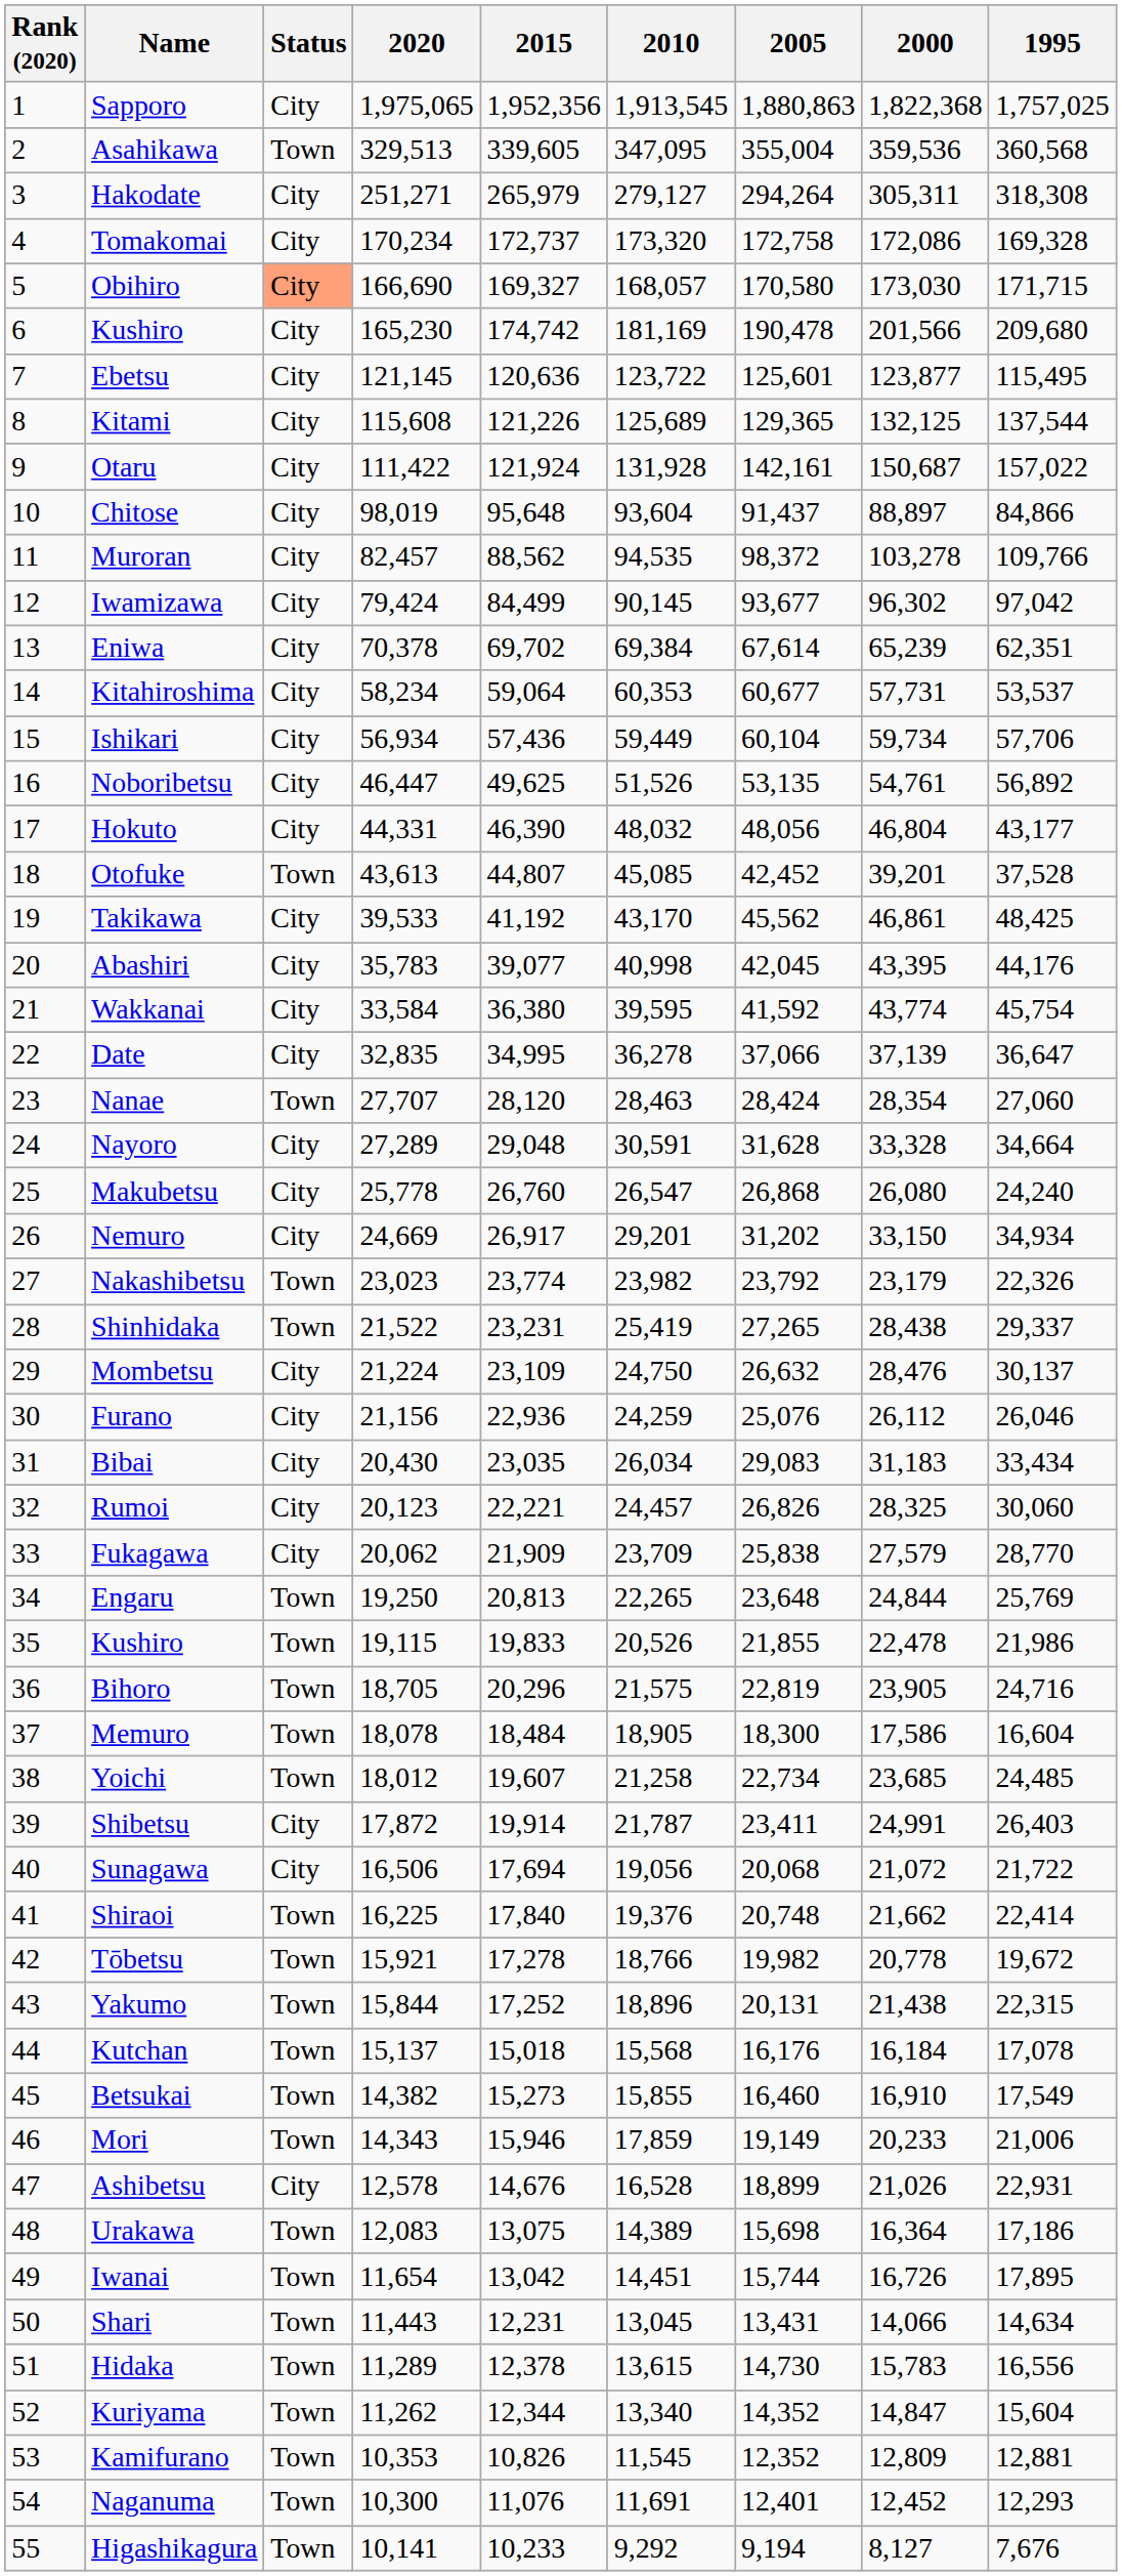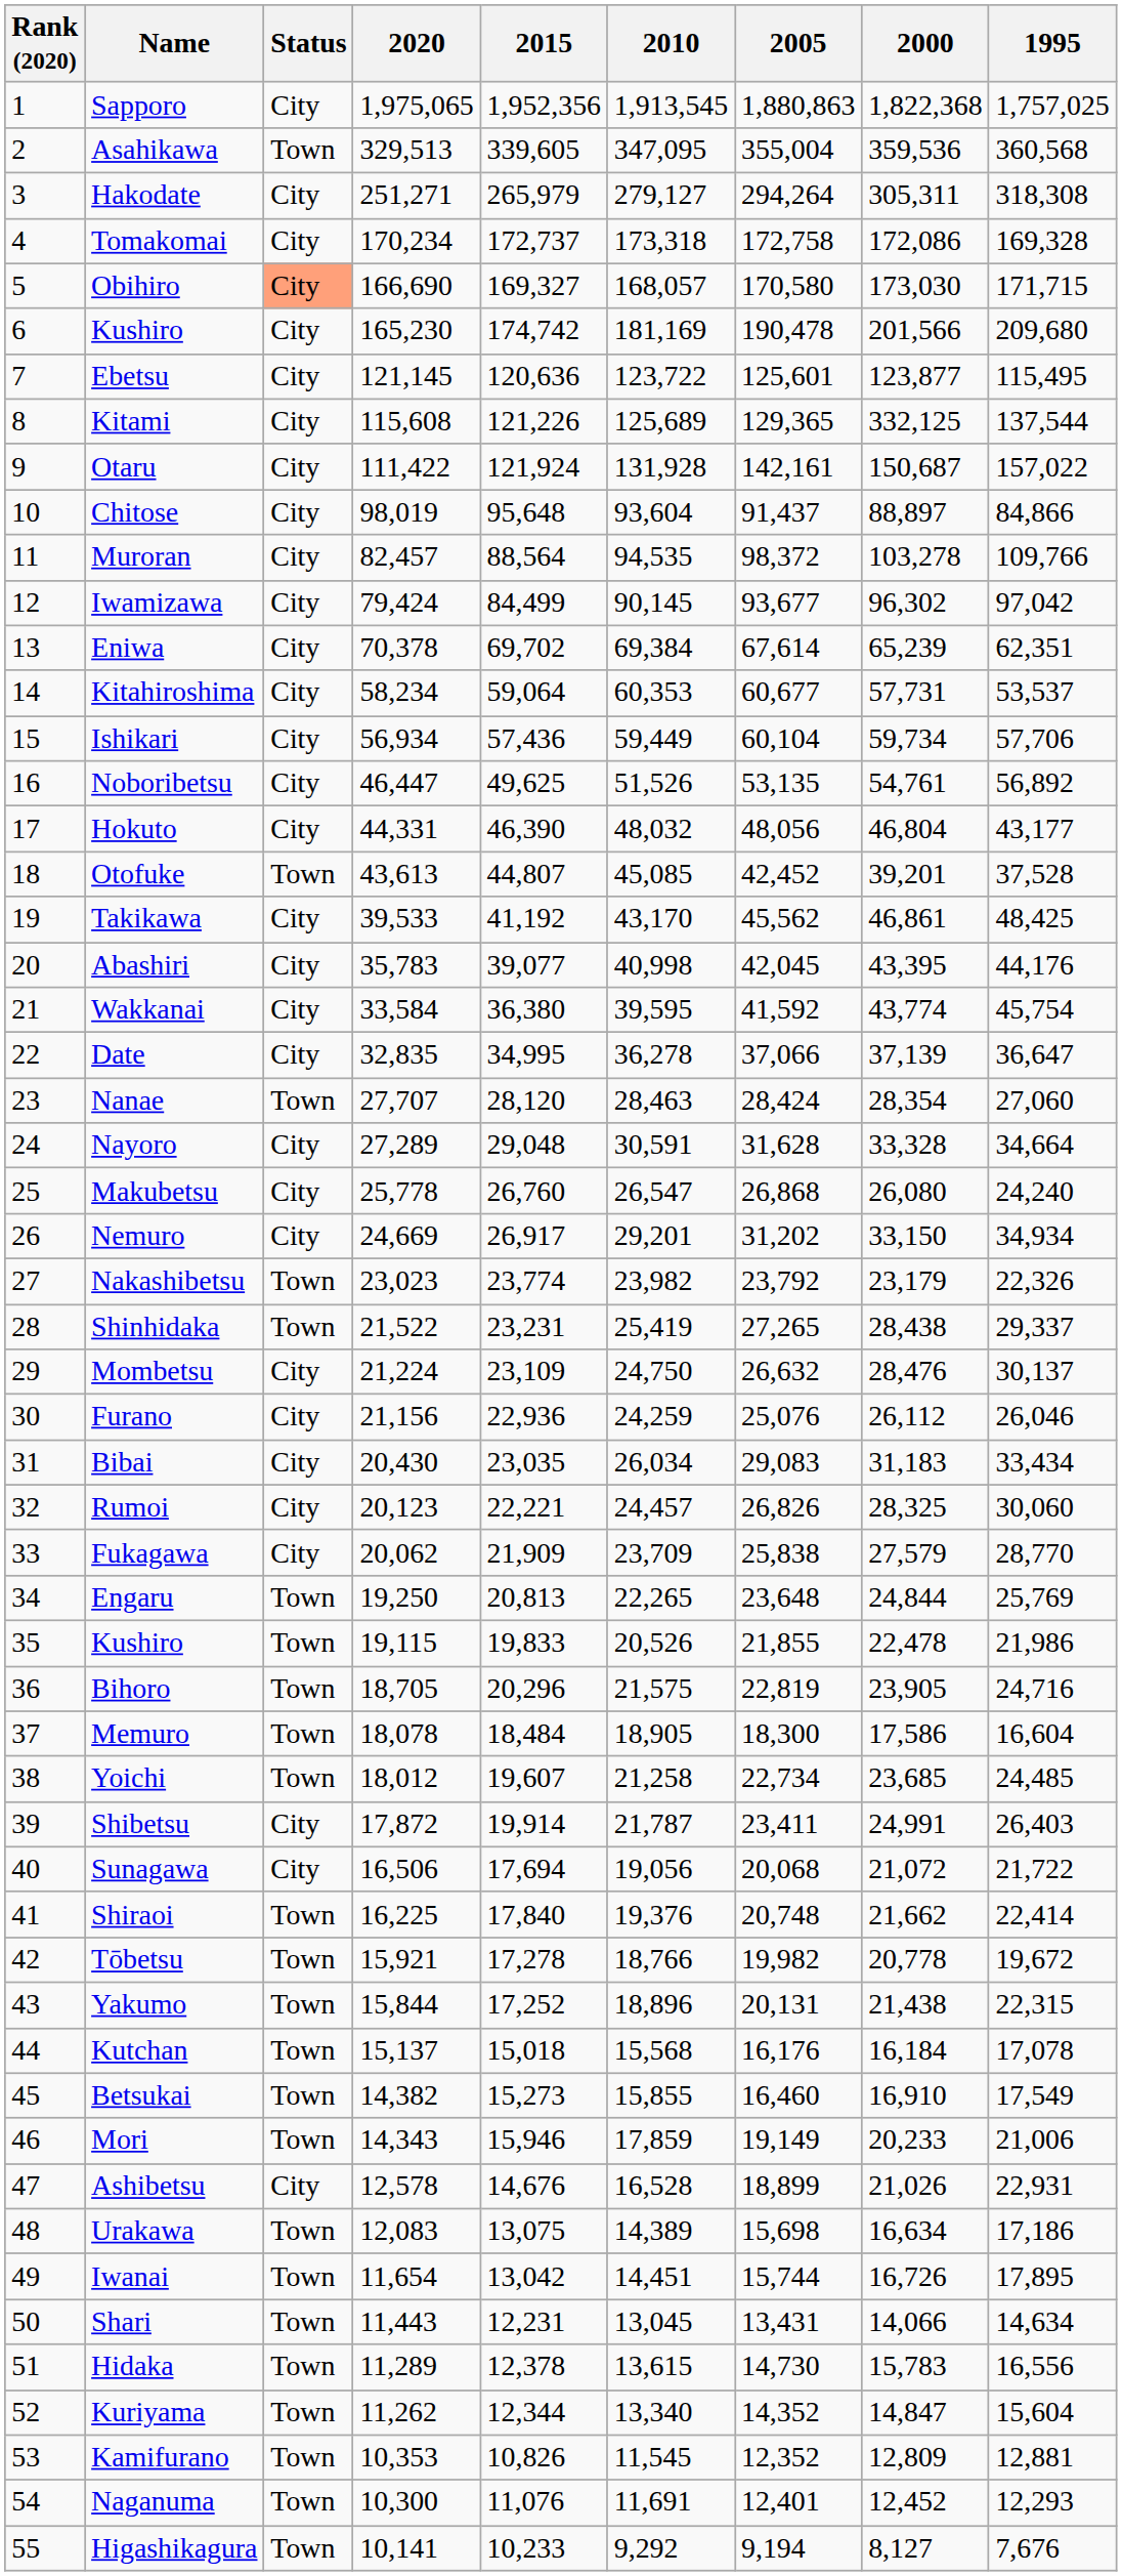 <table class="wikitable sortable">
 <tr>
 <th>Rank<br><small>(2020)</small></th>
 <th>Name</th>
 <th>Status</th>
 <th>2020</th>
 <th>2015</th>
 <th>2010</th>
 <th>2005</th>
 <th>2000</th>
 <th>1995</th>
 </tr>
 <tr>
 <td>1</td>
 <td><a href='#'>Sapporo</a></td>
 <td>City</td>
 <td>1,975,065</td>
 <td>1,952,356</td>
 <td>1,913,545</td>
 <td>1,880,863</td>
 <td>1,822,368</td>
 <td>1,757,025</td>
 </tr>
 <tr>
 <td>2</td>
 <td><a href='#'>Asahikawa</a></td>
 <td>Town</td>
 <td>329,513</td>
 <td>339,605</td>
 <td>347,095</td>
 <td>355,004</td>
 <td>359,536</td>
 <td>360,568</td>
 </tr>
 <tr>
 <td>3</td>
 <td><a href='#'>Hakodate</a></td>
 <td>City</td>
 <td>251,271</td>
 <td>265,979</td>
 <td>279,127</td>
 <td>294,264</td>
 <td>305,311</td>
 <td>318,308</td>
 </tr>
 <tr>
 <td>4</td>
 <td><a href='#'>Tomakomai</a></td>
 <td>City</td>
 <td>170,234</td>
 <td>172,737</td>
-<td>173,320</td>
+<td>173,318</td>
 <td>172,758</td>
 <td>172,086</td>
 <td>169,328</td>
 </tr>
 <tr>
 <td>5</td>
 <td><a href='#'>Obihiro</a></td>
 <td style="background: lightsalmon;">City</td>
 <td>166,690</td>
 <td>169,327</td>
 <td>168,057</td>
 <td>170,580</td>
 <td>173,030</td>
 <td>171,715</td>
 </tr>
 <tr>
 <td>6</td>
 <td><a href='#'>Kushiro</a></td>
 <td>City</td>
 <td>165,230</td>
 <td>174,742</td>
 <td>181,169</td>
 <td>190,478</td>
 <td>201,566</td>
 <td>209,680</td>
 </tr>
 <tr>
 <td>7</td>
 <td><a href='#'>Ebetsu</a></td>
 <td>City</td>
 <td>121,145</td>
 <td>120,636</td>
 <td>123,722</td>
 <td>125,601</td>
 <td>123,877</td>
 <td>115,495</td>
 </tr>
 <tr>
 <td>8</td>
 <td><a href='#'>Kitami</a></td>
 <td>City</td>
 <td>115,608</td>
 <td>121,226</td>
 <td>125,689</td>
 <td>129,365</td>
-<td>132,125</td>
+<td>332,125</td>
 <td>137,544</td>
 </tr>
 <tr>
 <td>9</td>
 <td><a href='#'>Otaru</a></td>
 <td>City</td>
 <td>111,422</td>
 <td>121,924</td>
 <td>131,928</td>
 <td>142,161</td>
 <td>150,687</td>
 <td>157,022</td>
 </tr>
 <tr>
 <td>10</td>
 <td><a href='#'>Chitose</a></td>
 <td>City</td>
 <td>98,019</td>
 <td>95,648</td>
 <td>93,604</td>
 <td>91,437</td>
 <td>88,897</td>
 <td>84,866</td>
 </tr>
 <tr>
 <td>11</td>
 <td><a href='#'>Muroran</a></td>
 <td>City</td>
 <td>82,457</td>
-<td>88,562</td>
+<td>88,564</td>
 <td>94,535</td>
 <td>98,372</td>
 <td>103,278</td>
 <td>109,766</td>
 </tr>
 <tr>
 <td>12</td>
 <td><a href='#'>Iwamizawa</a></td>
 <td>City</td>
 <td>79,424</td>
 <td>84,499</td>
 <td>90,145</td>
 <td>93,677</td>
 <td>96,302</td>
 <td>97,042</td>
 </tr>
 <tr>
 <td>13</td>
 <td><a href='#'>Eniwa</a></td>
 <td>City</td>
 <td>70,378</td>
 <td>69,702</td>
 <td>69,384</td>
 <td>67,614</td>
 <td>65,239</td>
 <td>62,351</td>
 </tr>
 <tr>
 <td>14</td>
 <td><a href='#'>Kitahiroshima</a></td>
 <td>City</td>
 <td>58,234</td>
 <td>59,064</td>
 <td>60,353</td>
 <td>60,677</td>
 <td>57,731</td>
 <td>53,537</td>
 </tr>
 <tr>
 <td>15</td>
 <td><a href='#'>Ishikari</a></td>
 <td>City</td>
 <td>56,934</td>
 <td>57,436</td>
 <td>59,449</td>
 <td>60,104</td>
 <td>59,734</td>
 <td>57,706</td>
 </tr>
 <tr>
 <td>16</td>
 <td><a href='#'>Noboribetsu</a></td>
 <td>City</td>
 <td>46,447</td>
 <td>49,625</td>
 <td>51,526</td>
 <td>53,135</td>
 <td>54,761</td>
 <td>56,892</td>
 </tr>
 <tr>
 <td>17</td>
 <td><a href='#'>Hokuto</a></td>
 <td>City</td>
 <td>44,331</td>
 <td>46,390</td>
 <td>48,032</td>
 <td>48,056</td>
 <td>46,804</td>
 <td>43,177</td>
 </tr>
 <tr>
 <td>18</td>
 <td><a href='#'>Otofuke</a></td>
 <td>Town</td>
 <td>43,613</td>
 <td>44,807</td>
 <td>45,085</td>
 <td>42,452</td>
 <td>39,201</td>
 <td>37,528</td>
 </tr>
 <tr>
 <td>19</td>
 <td><a href='#'>Takikawa</a></td>
 <td>City</td>
 <td>39,533</td>
 <td>41,192</td>
 <td>43,170</td>
 <td>45,562</td>
 <td>46,861</td>
 <td>48,425</td>
 </tr>
 <tr>
 <td>20</td>
 <td><a href='#'>Abashiri</a></td>
 <td>City</td>
 <td>35,783</td>
 <td>39,077</td>
 <td>40,998</td>
 <td>42,045</td>
 <td>43,395</td>
 <td>44,176</td>
 </tr>
 <tr>
 <td>21</td>
 <td><a href='#'>Wakkanai</a></td>
 <td>City</td>
 <td>33,584</td>
 <td>36,380</td>
 <td>39,595</td>
 <td>41,592</td>
 <td>43,774</td>
 <td>45,754</td>
 </tr>
 <tr>
 <td>22</td>
 <td><a href='#'>Date</a></td>
 <td>City</td>
 <td>32,835</td>
 <td>34,995</td>
 <td>36,278</td>
 <td>37,066</td>
 <td>37,139</td>
 <td>36,647</td>
 </tr>
 <tr>
 <td>23</td>
 <td><a href='#'>Nanae</a></td>
 <td>Town</td>
 <td>27,707</td>
 <td>28,120</td>
 <td>28,463</td>
 <td>28,424</td>
 <td>28,354</td>
 <td>27,060</td>
 </tr>
 <tr>
 <td>24</td>
 <td><a href='#'>Nayoro</a></td>
 <td>City</td>
 <td>27,289</td>
 <td>29,048</td>
 <td>30,591</td>
 <td>31,628</td>
 <td>33,328</td>
 <td>34,664</td>
 </tr>
 <tr>
 <td>25</td>
 <td><a href='#'>Makubetsu</a></td>
 <td>City</td>
 <td>25,778</td>
 <td>26,760</td>
 <td>26,547</td>
 <td>26,868</td>
 <td>26,080</td>
 <td>24,240</td>
 </tr>
 <tr>
 <td>26</td>
 <td><a href='#'>Nemuro</a></td>
 <td>City</td>
 <td>24,669</td>
 <td>26,917</td>
 <td>29,201</td>
 <td>31,202</td>
 <td>33,150</td>
 <td>34,934</td>
 </tr>
 <tr>
 <td>27</td>
 <td><a href='#'>Nakashibetsu</a></td>
 <td>Town</td>
 <td>23,023</td>
 <td>23,774</td>
 <td>23,982</td>
 <td>23,792</td>
 <td>23,179</td>
 <td>22,326</td>
 </tr>
 <tr>
 <td>28</td>
 <td><a href='#'>Shinhidaka</a></td>
 <td>Town</td>
 <td>21,522</td>
 <td>23,231</td>
 <td>25,419</td>
 <td>27,265</td>
 <td>28,438</td>
 <td>29,337</td>
 </tr>
 <tr>
 <td>29</td>
 <td><a href='#'>Mombetsu</a></td>
 <td>City</td>
 <td>21,224</td>
 <td>23,109</td>
 <td>24,750</td>
 <td>26,632</td>
 <td>28,476</td>
 <td>30,137</td>
 </tr>
 <tr>
 <td>30</td>
 <td><a href='#'>Furano</a></td>
 <td>City</td>
 <td>21,156</td>
 <td>22,936</td>
 <td>24,259</td>
 <td>25,076</td>
 <td>26,112</td>
 <td>26,046</td>
 </tr>
 <tr>
 <td>31</td>
 <td><a href='#'>Bibai</a></td>
 <td>City</td>
 <td>20,430</td>
 <td>23,035</td>
 <td>26,034</td>
 <td>29,083</td>
 <td>31,183</td>
 <td>33,434</td>
 </tr>
 <tr>
 <td>32</td>
 <td><a href='#'>Rumoi</a></td>
 <td>City</td>
 <td>20,123</td>
 <td>22,221</td>
 <td>24,457</td>
 <td>26,826</td>
 <td>28,325</td>
 <td>30,060</td>
 </tr>
 <tr>
 <td>33</td>
 <td><a href='#'>Fukagawa</a></td>
 <td>City</td>
 <td>20,062</td>
 <td>21,909</td>
 <td>23,709</td>
 <td>25,838</td>
 <td>27,579</td>
 <td>28,770</td>
 </tr>
 <tr>
 <td>34</td>
 <td><a href='#'>Engaru</a></td>
 <td>Town</td>
 <td>19,250</td>
 <td>20,813</td>
 <td>22,265</td>
 <td>23,648</td>
 <td>24,844</td>
 <td>25,769</td>
 </tr>
 <tr>
 <td>35</td>
 <td><a href='#'>Kushiro</a></td>
 <td>Town</td>
 <td>19,115</td>
 <td>19,833</td>
 <td>20,526</td>
 <td>21,855</td>
 <td>22,478</td>
 <td>21,986</td>
 </tr>
 <tr>
 <td>36</td>
 <td><a href='#'>Bihoro</a></td>
 <td>Town</td>
 <td>18,705</td>
 <td>20,296</td>
 <td>21,575</td>
 <td>22,819</td>
 <td>23,905</td>
 <td>24,716</td>
 </tr>
 <tr>
 <td>37</td>
 <td><a href='#'>Memuro</a></td>
 <td>Town</td>
 <td>18,078</td>
 <td>18,484</td>
 <td>18,905</td>
 <td>18,300</td>
 <td>17,586</td>
 <td>16,604</td>
 </tr>
 <tr>
 <td>38</td>
 <td><a href='#'>Yoichi</a></td>
 <td>Town</td>
 <td>18,012</td>
 <td>19,607</td>
 <td>21,258</td>
 <td>22,734</td>
 <td>23,685</td>
 <td>24,485</td>
 </tr>
 <tr>
 <td>39</td>
 <td><a href='#'>Shibetsu</a></td>
 <td>City</td>
 <td>17,872</td>
 <td>19,914</td>
 <td>21,787</td>
 <td>23,411</td>
 <td>24,991</td>
 <td>26,403</td>
 </tr>
 <tr>
 <td>40</td>
 <td><a href='#'>Sunagawa</a></td>
 <td>City</td>
 <td>16,506</td>
 <td>17,694</td>
 <td>19,056</td>
 <td>20,068</td>
 <td>21,072</td>
 <td>21,722</td>
 </tr>
 <tr>
 <td>41</td>
 <td><a href='#'>Shiraoi</a></td>
 <td>Town</td>
 <td>16,225</td>
 <td>17,840</td>
 <td>19,376</td>
 <td>20,748</td>
 <td>21,662</td>
 <td>22,414</td>
 </tr>
 <tr>
 <td>42</td>
 <td><a href='#'>Tōbetsu</a></td>
 <td>Town</td>
 <td>15,921</td>
 <td>17,278</td>
 <td>18,766</td>
 <td>19,982</td>
 <td>20,778</td>
 <td>19,672</td>
 </tr>
 <tr>
 <td>43</td>
 <td><a href='#'>Yakumo</a></td>
 <td>Town</td>
 <td>15,844</td>
 <td>17,252</td>
 <td>18,896</td>
 <td>20,131</td>
 <td>21,438</td>
 <td>22,315</td>
 </tr>
 <tr>
 <td>44</td>
 <td><a href='#'>Kutchan</a></td>
 <td>Town</td>
 <td>15,137</td>
 <td>15,018</td>
 <td>15,568</td>
 <td>16,176</td>
 <td>16,184</td>
 <td>17,078</td>
 </tr>
 <tr>
 <td>45</td>
 <td><a href='#'>Betsukai</a></td>
 <td>Town</td>
 <td>14,382</td>
 <td>15,273</td>
 <td>15,855</td>
 <td>16,460</td>
 <td>16,910</td>
 <td>17,549</td>
 </tr>
 <tr>
 <td>46</td>
 <td><a href='#'>Mori</a></td>
 <td>Town</td>
 <td>14,343</td>
 <td>15,946</td>
 <td>17,859</td>
 <td>19,149</td>
 <td>20,233</td>
 <td>21,006</td>
 </tr>
 <tr>
 <td>47</td>
 <td><a href='#'>Ashibetsu</a></td>
 <td>City</td>
 <td>12,578</td>
 <td>14,676</td>
 <td>16,528</td>
 <td>18,899</td>
 <td>21,026</td>
 <td>22,931</td>
 </tr>
 <tr>
 <td>48</td>
 <td><a href='#'>Urakawa</a></td>
 <td>Town</td>
 <td>12,083</td>
 <td>13,075</td>
 <td>14,389</td>
 <td>15,698</td>
-<td>16,364</td>
+<td>16,634</td>
 <td>17,186</td>
 </tr>
 <tr>
 <td>49</td>
 <td><a href='#'>Iwanai</a></td>
 <td>Town</td>
 <td>11,654</td>
 <td>13,042</td>
 <td>14,451</td>
 <td>15,744</td>
 <td>16,726</td>
 <td>17,895</td>
 </tr>
 <tr>
 <td>50</td>
 <td><a href='#'>Shari</a></td>
 <td>Town</td>
 <td>11,443</td>
 <td>12,231</td>
 <td>13,045</td>
 <td>13,431</td>
 <td>14,066</td>
 <td>14,634</td>
 </tr>
 <tr>
 <td>51</td>
 <td><a href='#'>Hidaka</a></td>
 <td>Town</td>
 <td>11,289</td>
 <td>12,378</td>
 <td>13,615</td>
 <td>14,730</td>
 <td>15,783</td>
 <td>16,556</td>
 </tr>
 <tr>
 <td>52</td>
 <td><a href='#'>Kuriyama</a></td>
 <td>Town</td>
 <td>11,262</td>
 <td>12,344</td>
 <td>13,340</td>
 <td>14,352</td>
 <td>14,847</td>
 <td>15,604</td>
 </tr>
 <tr>
 <td>53</td>
 <td><a href='#'>Kamifurano</a></td>
 <td>Town</td>
 <td>10,353</td>
 <td>10,826</td>
 <td>11,545</td>
 <td>12,352</td>
 <td>12,809</td>
 <td>12,881</td>
 </tr>
 <tr>
 <td>54</td>
 <td><a href='#'>Naganuma</a></td>
 <td>Town</td>
 <td>10,300</td>
 <td>11,076</td>
 <td>11,691</td>
 <td>12,401</td>
 <td>12,452</td>
 <td>12,293</td>
 </tr>
 <tr>
 <td>55</td>
 <td><a href='#'>Higashikagura</a></td>
 <td>Town</td>
 <td>10,141</td>
 <td>10,233</td>
 <td>9,292</td>
 <td>9,194</td>
 <td>8,127</td>
 <td>7,676</td>
 </tr>
 </table>
